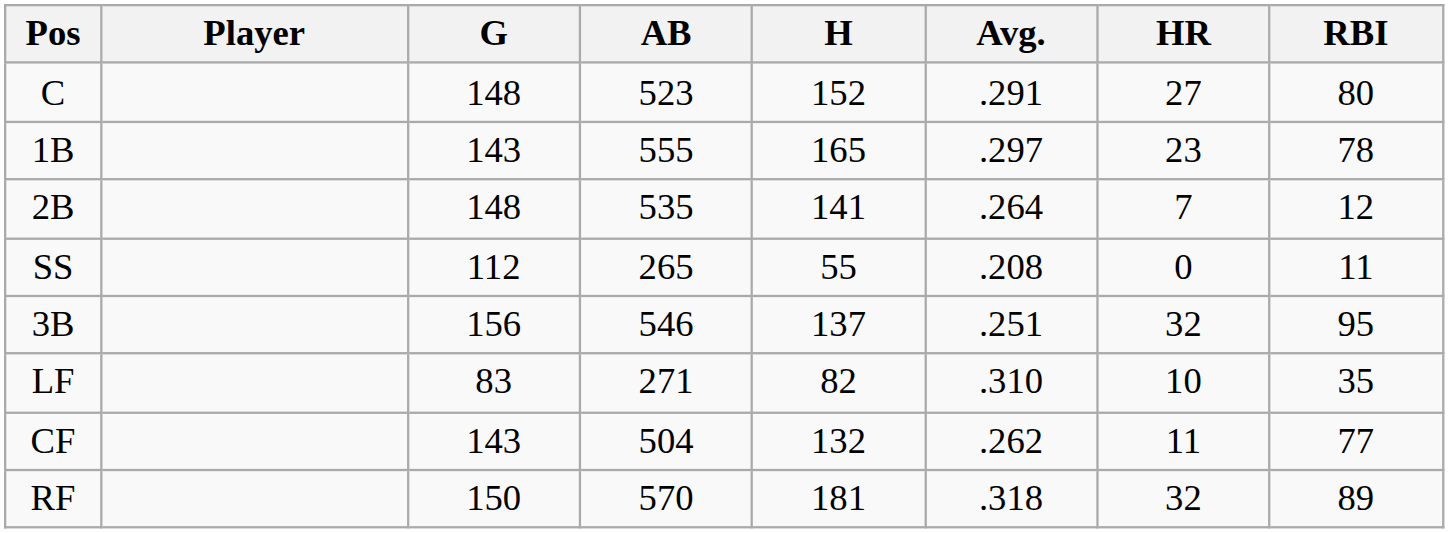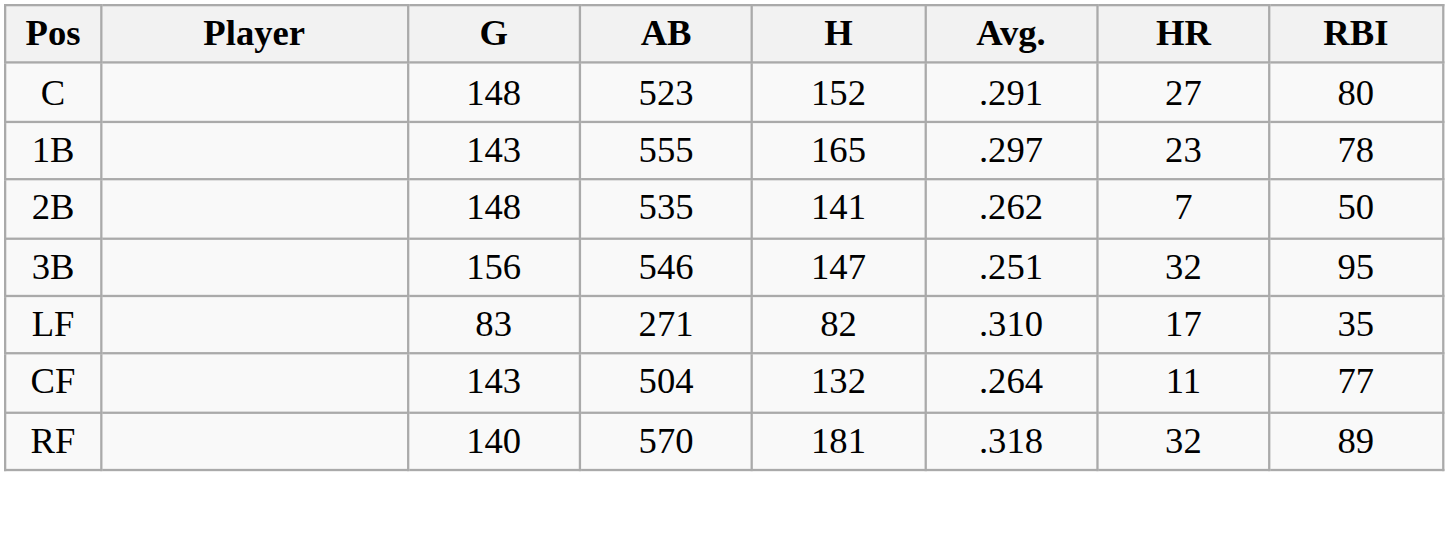 <table class="wikitable sortable">
 <tr>
 <th bgcolor="#DDDDFF" width="5%">Pos</th>
 <th bgcolor="#DDDDFF" width="16%">Player</th>
 <th bgcolor="#DDDDFF" width="9%">G</th>
 <th bgcolor="#DDDDFF" width="9%">AB</th>
 <th bgcolor="#DDDDFF" width="9%">H</th>
 <th bgcolor="#DDDDFF" width="9%">Avg.</th>
 <th bgcolor="#DDDDFF" width="9%">HR</th>
 <th bgcolor="#DDDDFF" width="9%">RBI</th>
 </tr>
 <tr align="center">
 <td>C</td>
 <td></td>
 <td>148</td>
 <td>523</td>
 <td>152</td>
 <td>.291</td>
 <td>27</td>
 <td>80</td>
 </tr>
 <tr align="center">
 <td>1B</td>
 <td></td>
 <td>143</td>
 <td>555</td>
 <td>165</td>
 <td>.297</td>
 <td>23</td>
 <td>78</td>
 </tr>
 <tr align="center">
 <td>2B</td>
 <td></td>
 <td>148</td>
 <td>535</td>
 <td>141</td>
-<td>.264</td>
+<td>.262</td>
 <td>7</td>
-<td>12</td>
-</tr>
-<tr align="center">
-<td>SS</td>
-<td></td>
-<td>112</td>
-<td>265</td>
-<td>55</td>
-<td>.208</td>
-<td>0</td>
-<td>11</td>
+<td>50</td>
 </tr>
 <tr align="center">
 <td>3B</td>
 <td></td>
 <td>156</td>
 <td>546</td>
-<td>137</td>
+<td>147</td>
 <td>.251</td>
 <td>32</td>
 <td>95</td>
 </tr>
 <tr align="center">
 <td>LF</td>
 <td></td>
 <td>83</td>
 <td>271</td>
 <td>82</td>
 <td>.310</td>
-<td>10</td>
+<td>17</td>
 <td>35</td>
 </tr>
 <tr align="center">
 <td>CF</td>
 <td></td>
 <td>143</td>
 <td>504</td>
 <td>132</td>
-<td>.262</td>
+<td>.264</td>
 <td>11</td>
 <td>77</td>
 </tr>
 <tr align="center">
 <td>RF</td>
 <td></td>
-<td>150</td>
+<td>140</td>
 <td>570</td>
 <td>181</td>
 <td>.318</td>
 <td>32</td>
 <td>89</td>
 </tr>
 </table>
